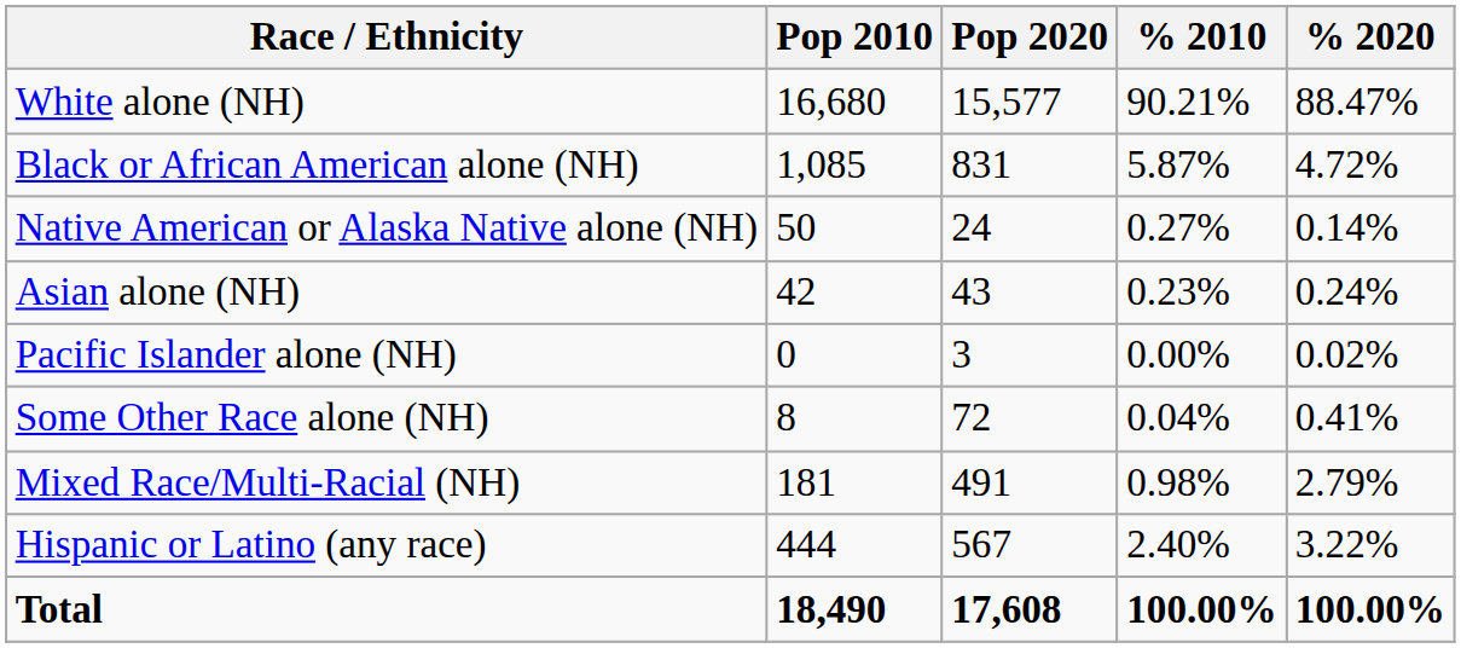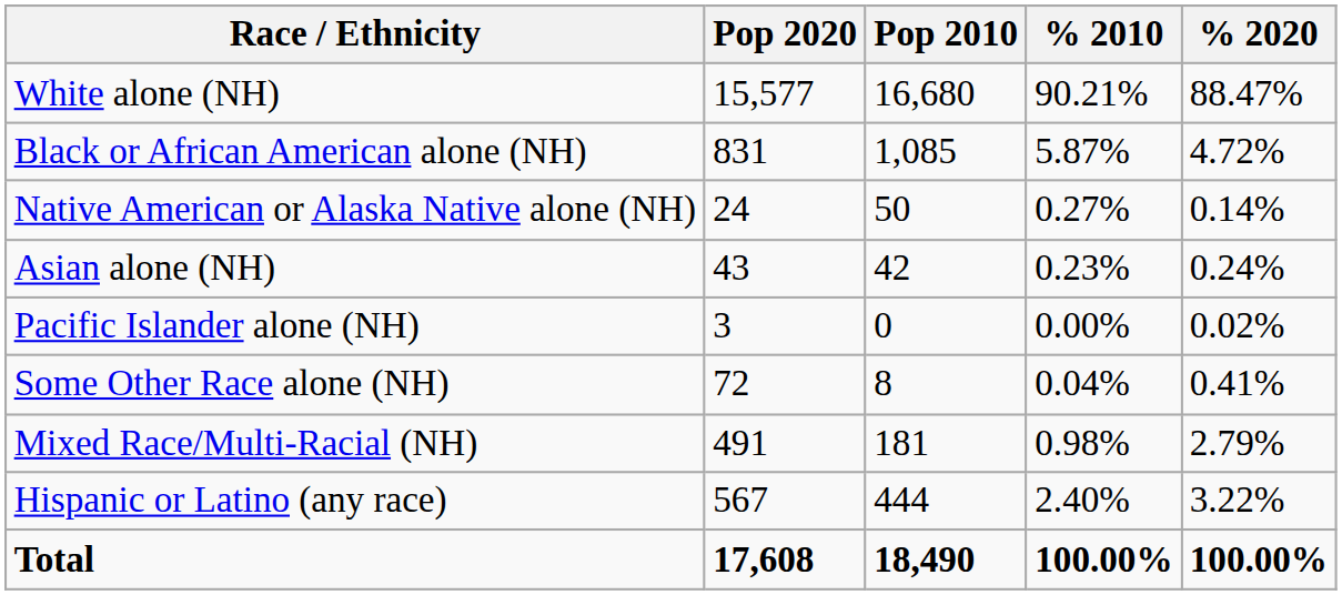 <table class="wikitable">
 <tr>
 <th>Race / Ethnicity</th>
+<th>Pop 2020</th>
 <th>Pop 2010</th>
-<th>Pop 2020</th>
 <th>% 2010</th>
 <th>% 2020</th>
 </tr>
 <tr>
 <td><a href='#'>White</a> alone (NH)</td>
+<td>15,577</td>
 <td>16,680</td>
-<td>15,577</td>
 <td>90.21%</td>
 <td>88.47%</td>
 </tr>
 <tr>
 <td><a href='#'>Black or African American</a> alone (NH)</td>
+<td>831</td>
 <td>1,085</td>
-<td>831</td>
 <td>5.87%</td>
 <td>4.72%</td>
 </tr>
 <tr>
 <td><a href='#'>Native American</a> or <a href='#'>Alaska Native</a> alone (NH)</td>
+<td>24</td>
 <td>50</td>
-<td>24</td>
 <td>0.27%</td>
 <td>0.14%</td>
 </tr>
 <tr>
 <td><a href='#'>Asian</a> alone (NH)</td>
+<td>43</td>
 <td>42</td>
-<td>43</td>
 <td>0.23%</td>
 <td>0.24%</td>
 </tr>
 <tr>
 <td><a href='#'>Pacific Islander</a> alone (NH)</td>
+<td>3</td>
 <td>0</td>
-<td>3</td>
 <td>0.00%</td>
 <td>0.02%</td>
 </tr>
 <tr>
 <td><a href='#'>Some Other Race</a> alone (NH)</td>
+<td>72</td>
 <td>8</td>
-<td>72</td>
 <td>0.04%</td>
 <td>0.41%</td>
 </tr>
 <tr>
 <td><a href='#'>Mixed Race/Multi-Racial</a> (NH)</td>
+<td>491</td>
 <td>181</td>
-<td>491</td>
 <td>0.98%</td>
 <td>2.79%</td>
 </tr>
 <tr>
 <td><a href='#'>Hispanic or Latino</a> (any race)</td>
+<td>567</td>
 <td>444</td>
-<td>567</td>
 <td>2.40%</td>
 <td>3.22%</td>
 </tr>
 <tr>
 <td><strong>Total</strong></td>
+<td><strong>17,608</strong></td>
 <td><strong>18,490</strong></td>
-<td><strong>17,608</strong></td>
 <td><strong>100.00%</strong></td>
 <td><strong>100.00%</strong></td>
 </tr>
 </table>
